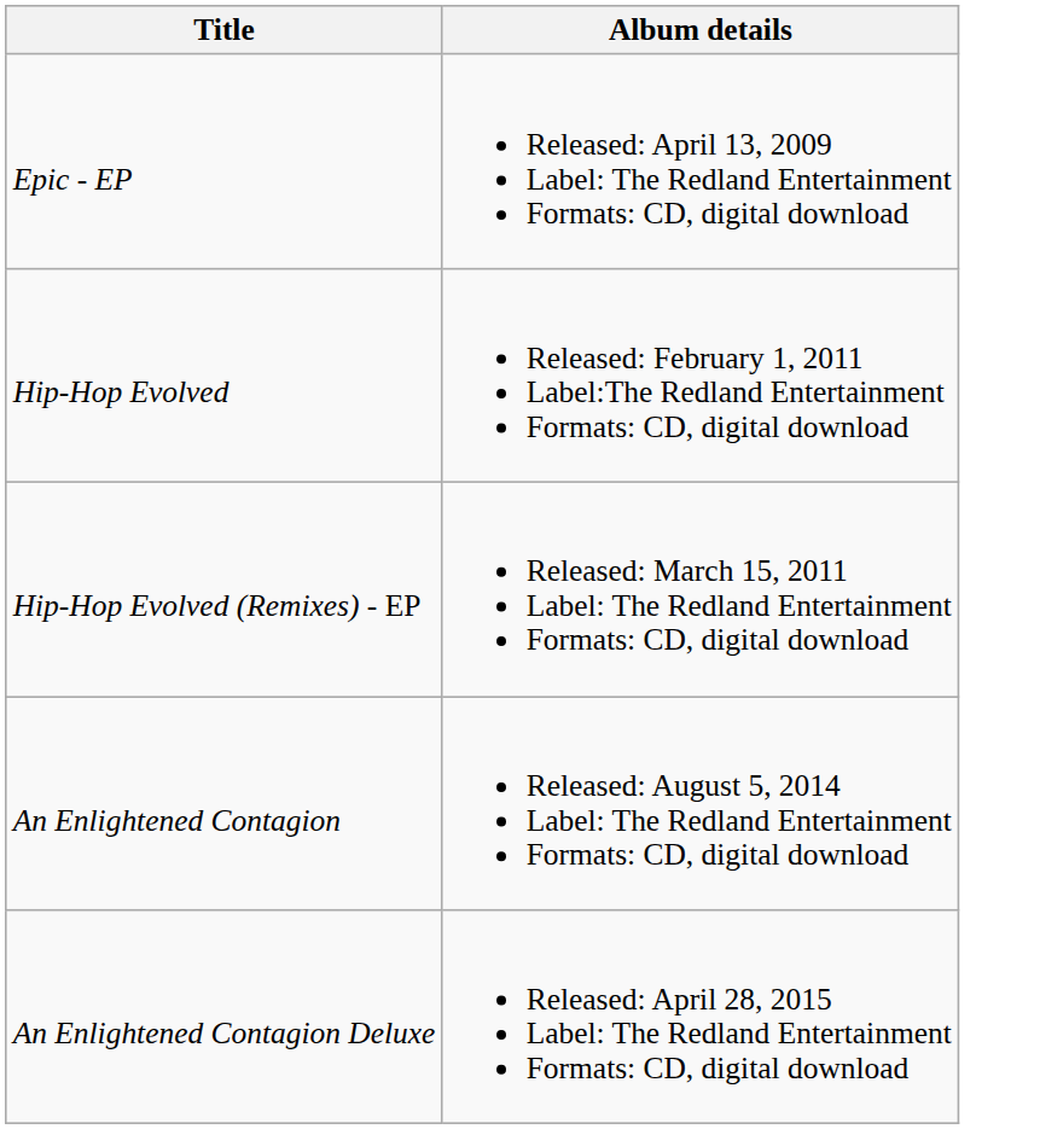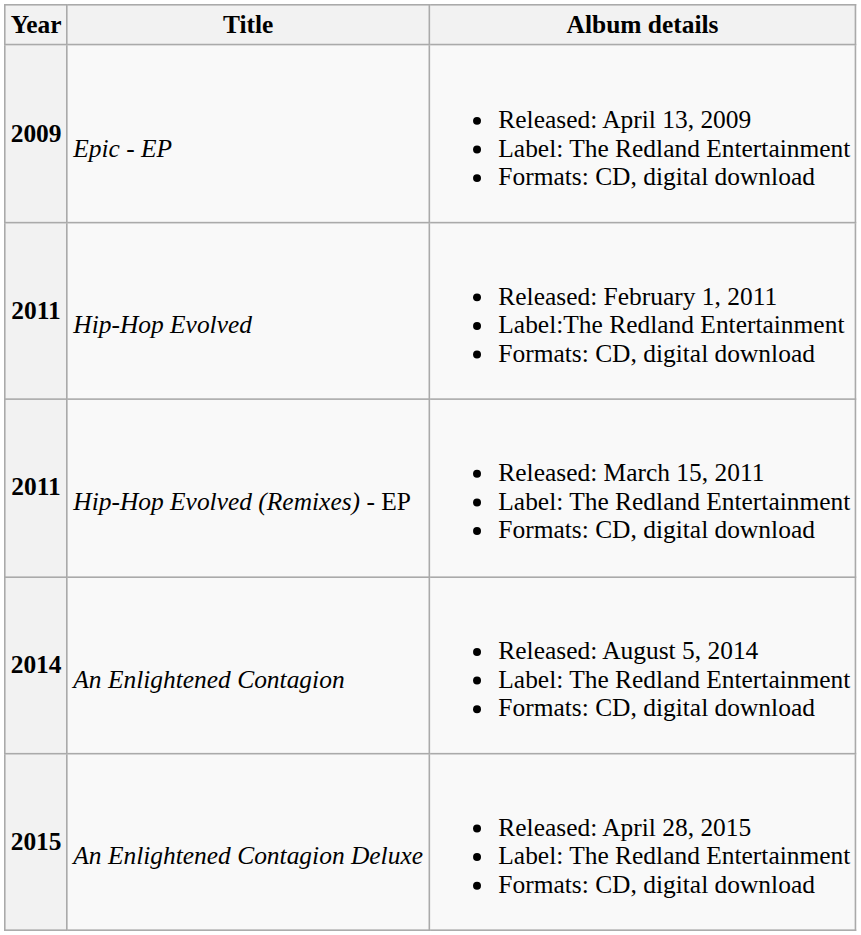 <table class="wikitable sortable">
 <tr>
+<th scope="col">Year</th>
 <th scope="col">Title</th>
 <th scope="col">Album details</th>
 </tr>
 <tr>
+<th scope="row">2009</th>
 <td><br><em>Epic - EP</em></td>
 <td><br><ul><li>Released: April 13, 2009</li><li>Label: The Redland Entertainment</li><li>Formats: CD, digital download</li></ul></td>
 </tr>
 <tr>
+<th scope="row">2011</th>
 <td><br><em>Hip-Hop Evolved</em></td>
 <td><br><ul><li>Released: February 1, 2011</li><li>Label:The Redland Entertainment</li><li>Formats: CD, digital download</li></ul></td>
 </tr>
 <tr>
+<th scope="row">2011</th>
 <td><br><em>Hip-Hop Evolved (Remixes)</em> - EP</td>
 <td><br><ul><li>Released: March 15, 2011</li><li>Label: The Redland Entertainment</li><li>Formats: CD, digital download</li></ul></td>
 </tr>
 <tr>
+<th scope="row">2014</th>
 <td><br><em>An Enlightened Contagion</em></td>
 <td><br><ul><li>Released: August 5, 2014</li><li>Label: The Redland Entertainment</li><li>Formats: CD, digital download</li></ul></td>
 </tr>
 <tr>
+<th scope="row">2015</th>
 <td><br><em>An Enlightened Contagion Deluxe</em></td>
 <td><br><ul><li>Released: April 28, 2015</li><li>Label: The Redland Entertainment</li><li>Formats: CD, digital download</li></ul></td>
 </tr>
 </table>
